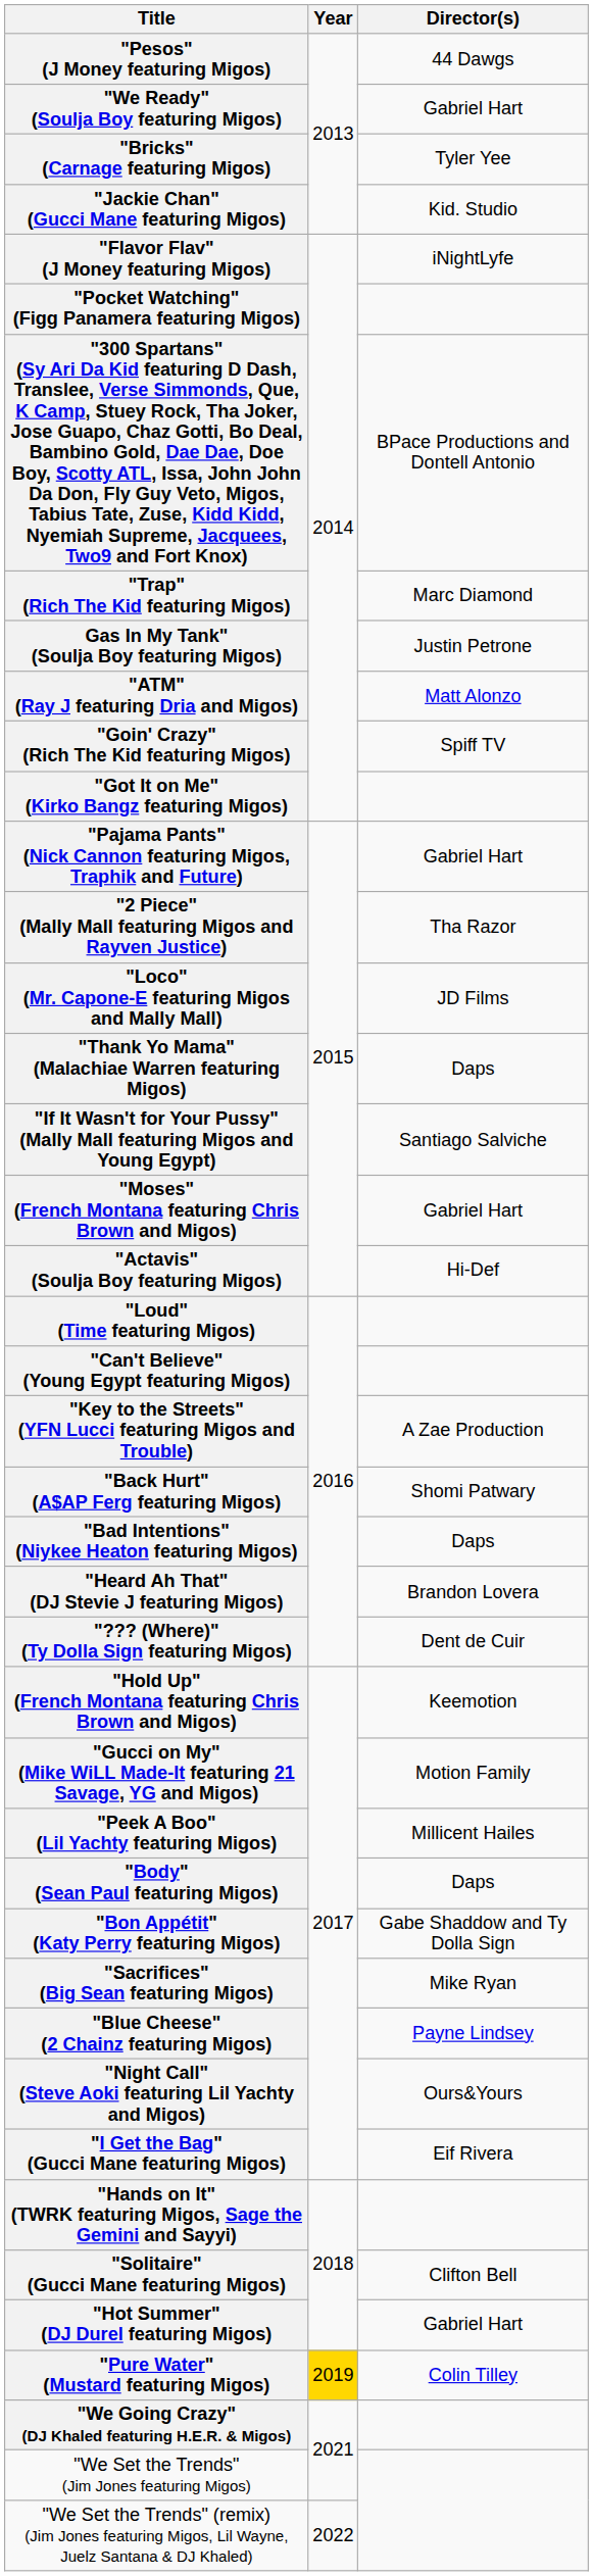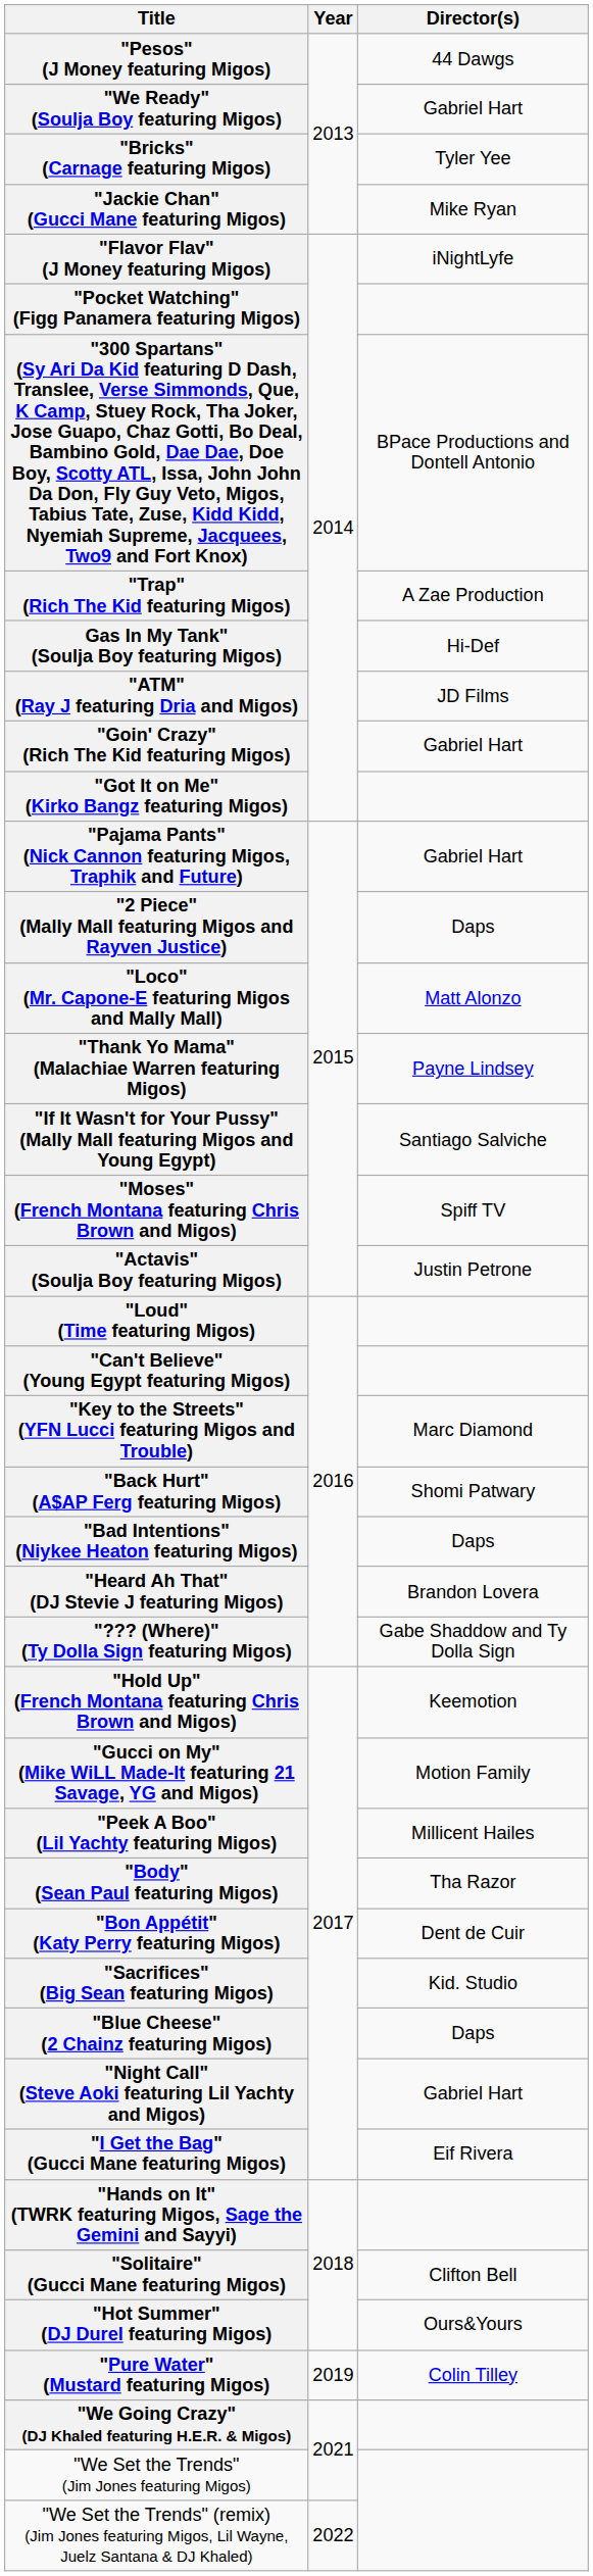 <table class="wikitable plainrowheaders" style="text-align:center;">
 <tr>
 <th scope="col" style="width:16em;">Title</th>
 <th scope="col" style="width:1em;">Year</th>
 <th scope="col" style="width:12em;">Director(s)</th>
 </tr>
 <tr>
 <th scope="row">"Pesos"<br><span>(J Money featuring Migos)</span></th>
 <td rowspan="4">2013</td>
 <td>44 Dawgs</td>
 </tr>
 <tr>
 <th scope="row">"We Ready"<br><span>(<a href='#'>Soulja Boy</a> featuring Migos)</span></th>
 <td>Gabriel Hart</td>
 </tr>
 <tr>
 <th scope="row">"Bricks"<br><span>(<a href='#'>Carnage</a> featuring Migos)</span></th>
 <td>Tyler Yee</td>
 </tr>
 <tr>
 <th scope="row">"Jackie Chan"<br><span>(<a href='#'>Gucci Mane</a> featuring Migos)</span></th>
-<td>Kid. Studio</td>
+<td>Mike Ryan</td>
 </tr>
 <tr>
 <th scope="row">"Flavor Flav"<br><span>(J Money featuring Migos)</span></th>
 <td rowspan="8">2014</td>
 <td>iNightLyfe</td>
 </tr>
 <tr>
 <th scope="row">"Pocket Watching"<br><span>(Figg Panamera featuring Migos)</span></th>
 <td></td>
 </tr>
 <tr>
 <th scope="row">"300 Spartans"<br><span>(<a href='#'>Sy Ari Da Kid</a> featuring D Dash, Translee, <a href='#'>Verse Simmonds</a>, Que, <a href='#'>K Camp</a>, Stuey Rock, Tha Joker, Jose Guapo, Chaz Gotti, Bo Deal, Bambino Gold, <a href='#'>Dae Dae</a>, Doe Boy, <a href='#'>Scotty ATL</a>, Issa, John John Da Don, Fly Guy Veto, Migos, Tabius Tate, Zuse, <a href='#'>Kidd Kidd</a>, Nyemiah Supreme, <a href='#'>Jacquees</a>, <a href='#'>Two9</a> and Fort Knox)</span></th>
 <td>BPace Productions and Dontell Antonio</td>
 </tr>
 <tr>
 <th scope="row">"Trap"<br><span>(<a href='#'>Rich The Kid</a> featuring Migos)</span></th>
-<td>Marc Diamond</td>
+<td>A Zae Production</td>
 </tr>
 <tr>
 <th scope="row">Gas In My Tank"<br><span>(Soulja Boy featuring Migos)</span></th>
-<td>Justin Petrone</td>
+<td>Hi-Def</td>
 </tr>
 <tr>
 <th scope="row">"ATM"<br><span>(<a href='#'>Ray J</a> featuring <a href='#'>Dria</a> and Migos)</span></th>
-<td><a href='#'>Matt Alonzo</a></td>
+<td>JD Films</td>
 </tr>
 <tr>
 <th scope="row">"Goin' Crazy"<br><span>(Rich The Kid featuring Migos)</span></th>
-<td>Spiff TV</td>
+<td>Gabriel Hart</td>
 </tr>
 <tr>
 <th scope="row">"Got It on Me"<br><span>(<a href='#'>Kirko Bangz</a> featuring Migos)</span></th>
 <td></td>
 </tr>
 <tr>
 <th scope="row">"Pajama Pants"<br><span>(<a href='#'>Nick Cannon</a> featuring Migos, <a href='#'>Traphik</a> and <a href='#'>Future</a>)</span></th>
 <td rowspan="7">2015</td>
 <td>Gabriel Hart</td>
 </tr>
 <tr>
 <th scope="row">"2 Piece"<br><span>(Mally Mall featuring Migos and <a href='#'>Rayven Justice</a>)</span></th>
-<td>Tha Razor</td>
+<td>Daps</td>
 </tr>
 <tr>
 <th scope="row">"Loco"<br><span>(<a href='#'>Mr. Capone-E</a> featuring Migos and Mally Mall)</span></th>
-<td>JD Films</td>
+<td><a href='#'>Matt Alonzo</a></td>
 </tr>
 <tr>
 <th scope="row">"Thank Yo Mama"<br><span>(Malachiae Warren featuring Migos)</span></th>
-<td>Daps</td>
+<td><a href='#'>Payne Lindsey</a></td>
 </tr>
 <tr>
 <th scope="row">"If It Wasn't for Your Pussy"<br><span>(Mally Mall featuring Migos and Young Egypt)</span></th>
 <td>Santiago Salviche</td>
 </tr>
 <tr>
 <th scope="row">"Moses"<br><span>(<a href='#'>French Montana</a> featuring <a href='#'>Chris Brown</a> and Migos)</span></th>
-<td>Gabriel Hart</td>
+<td>Spiff TV</td>
 </tr>
 <tr>
 <th scope="row">"Actavis"<br><span>(Soulja Boy featuring Migos)</span></th>
-<td>Hi-Def</td>
+<td>Justin Petrone</td>
 </tr>
 <tr>
 <th scope="row">"Loud"<br><span>(<a href='#'>Time</a> featuring Migos)</span></th>
 <td rowspan="7">2016</td>
 <td></td>
 </tr>
 <tr>
 <th scope="row">"Can't Believe"<br><span>(Young Egypt featuring Migos)</span></th>
 <td></td>
 </tr>
 <tr>
 <th scope="row">"Key to the Streets"<br><span>(<a href='#'>YFN Lucci</a> featuring Migos and <a href='#'>Trouble</a>)</span></th>
-<td>A Zae Production</td>
+<td>Marc Diamond</td>
 </tr>
 <tr>
 <th scope="row">"Back Hurt"<br><span>(<a href='#'>A$AP Ferg</a> featuring Migos)</span></th>
 <td>Shomi Patwary</td>
 </tr>
 <tr>
 <th scope="row">"Bad Intentions"<br><span>(<a href='#'>Niykee Heaton</a> featuring Migos)</span></th>
 <td>Daps</td>
 </tr>
 <tr>
 <th scope="row">"Heard Ah That"<br><span>(DJ Stevie J featuring Migos)</span></th>
 <td>Brandon Lovera</td>
 </tr>
 <tr>
 <th scope="row">"??? (Where)"<br><span>(<a href='#'>Ty Dolla Sign</a> featuring Migos)</span></th>
-<td>Dent de Cuir</td>
+<td>Gabe Shaddow and Ty Dolla Sign</td>
 </tr>
 <tr>
 <th scope="row">"Hold Up"<br><span>(<a href='#'>French Montana</a> featuring <a href='#'>Chris Brown</a> and Migos)</span></th>
 <td rowspan="9">2017</td>
 <td>Keemotion</td>
 </tr>
 <tr>
 <th scope="row">"Gucci on My"<br><span>(<a href='#'>Mike WiLL Made-It</a> featuring <a href='#'>21 Savage</a>, <a href='#'>YG</a> and Migos)</span></th>
 <td>Motion Family</td>
 </tr>
 <tr>
 <th scope="row">"Peek A Boo"<br><span>(<a href='#'>Lil Yachty</a> featuring Migos)</span></th>
 <td>Millicent Hailes</td>
 </tr>
 <tr>
 <th scope="row">"<a href='#'>Body</a>"<br><span>(<a href='#'>Sean Paul</a> featuring Migos)</span></th>
+<td>Tha Razor</td>
+</tr>
+<tr>
+<th scope="row">"<a href='#'>Bon Appétit</a>"<br><span>(<a href='#'>Katy Perry</a> featuring Migos)</span></th>
+<td>Dent de Cuir</td>
+</tr>
+<tr>
+<th scope="row">"Sacrifices"<br><span>(<a href='#'>Big Sean</a> featuring Migos)</span></th>
+<td>Kid. Studio</td>
+</tr>
+<tr>
+<th scope="row">"Blue Cheese"<br><span>(<a href='#'>2 Chainz</a> featuring Migos)</span></th>
 <td>Daps</td>
 </tr>
 <tr>
-<th scope="row">"<a href='#'>Bon Appétit</a>"<br><span>(<a href='#'>Katy Perry</a> featuring Migos)</span></th>
-<td>Gabe Shaddow and Ty Dolla Sign</td>
-</tr>
-<tr>
-<th scope="row">"Sacrifices"<br><span>(<a href='#'>Big Sean</a> featuring Migos)</span></th>
-<td>Mike Ryan</td>
-</tr>
-<tr>
-<th scope="row">"Blue Cheese"<br><span>(<a href='#'>2 Chainz</a> featuring Migos)</span></th>
-<td><a href='#'>Payne Lindsey</a></td>
-</tr>
-<tr>
 <th scope="row">"Night Call"<br><span>(<a href='#'>Steve Aoki</a> featuring Lil Yachty and Migos)</span></th>
-<td>Ours&Yours</td>
+<td>Gabriel Hart</td>
 </tr>
 <tr>
 <th scope="row">"<a href='#'>I Get the Bag</a>"<br><span>(Gucci Mane featuring Migos)</span></th>
 <td>Eif Rivera</td>
 </tr>
 <tr>
 <th scope="row">"Hands on It"<br><span>(TWRK featuring Migos, <a href='#'>Sage the Gemini</a> and Sayyi)</span></th>
 <td rowspan="3">2018</td>
 <td></td>
 </tr>
 <tr>
 <th scope="row">"Solitaire"<br><span>(Gucci Mane featuring Migos)</span></th>
 <td>Clifton Bell</td>
 </tr>
 <tr>
 <th scope="row">"Hot Summer"<br><span>(<a href='#'>DJ Durel</a> featuring Migos)</span></th>
-<td>Gabriel Hart</td>
+<td>Ours&Yours</td>
 </tr>
 <tr>
 <th scope="row">"<a href='#'>Pure Water</a>"<br><span>(<a href='#'>Mustard</a> featuring Migos)</span></th>
-<td style="background: gold;">2019</td>
+<td>2019</td>
 <td><a href='#'>Colin Tilley</a></td>
 </tr>
 <tr>
 <th>"We Going Crazy"<br><small>(DJ Khaled featuring H.E.R. & Migos)</small></th>
 <td rowspan="2">2021</td>
 <td></td>
 </tr>
 <tr>
 <td>"We Set the Trends"<br><small>(Jim Jones featuring Migos)</small></td>
 </tr>
 <tr>
 <td>"We Set the Trends" (remix)<br><small>(Jim Jones featuring Migos, Lil Wayne, Juelz Santana & DJ Khaled)</small></td>
 <td>2022</td>
 </tr>
 </table>
